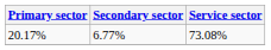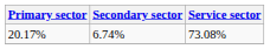 <table class="wikitable" border="1">
 <tr>
 <th><a href='#'>Primary sector</a></th>
 <th><a href='#'>Secondary sector</a></th>
 <th><a href='#'>Service sector</a></th>
 </tr>
 <tr>
 <td>20.17%</td>
-<td>6.77%</td>
+<td>6.74%</td>
 <td>73.08%</td>
 </tr>
 <tr>
 </tr>
 </table>
